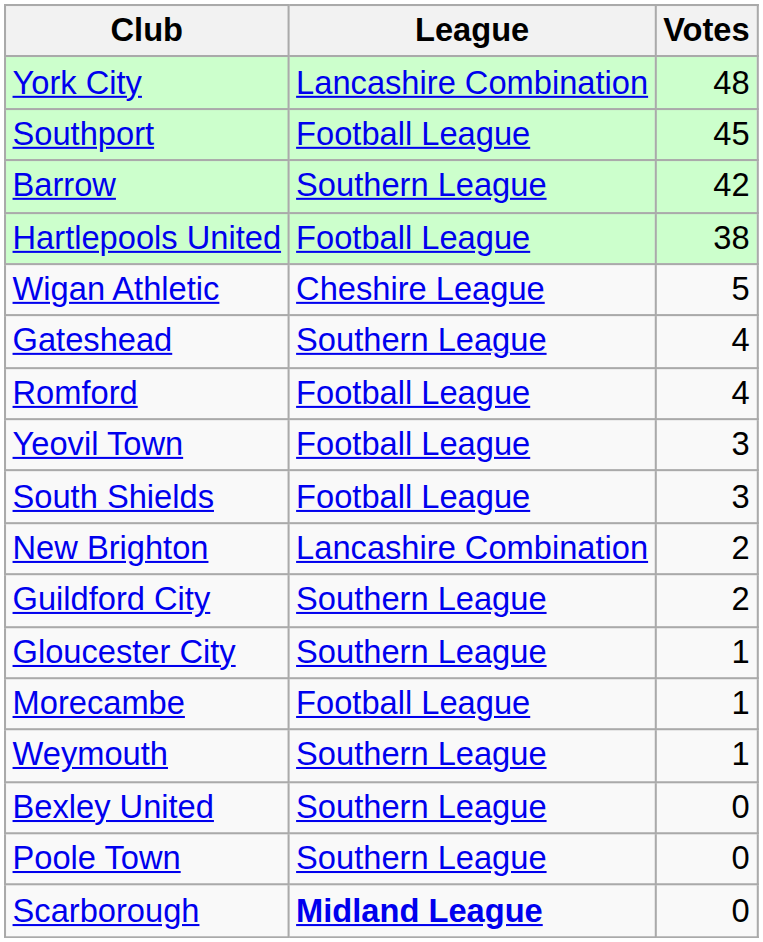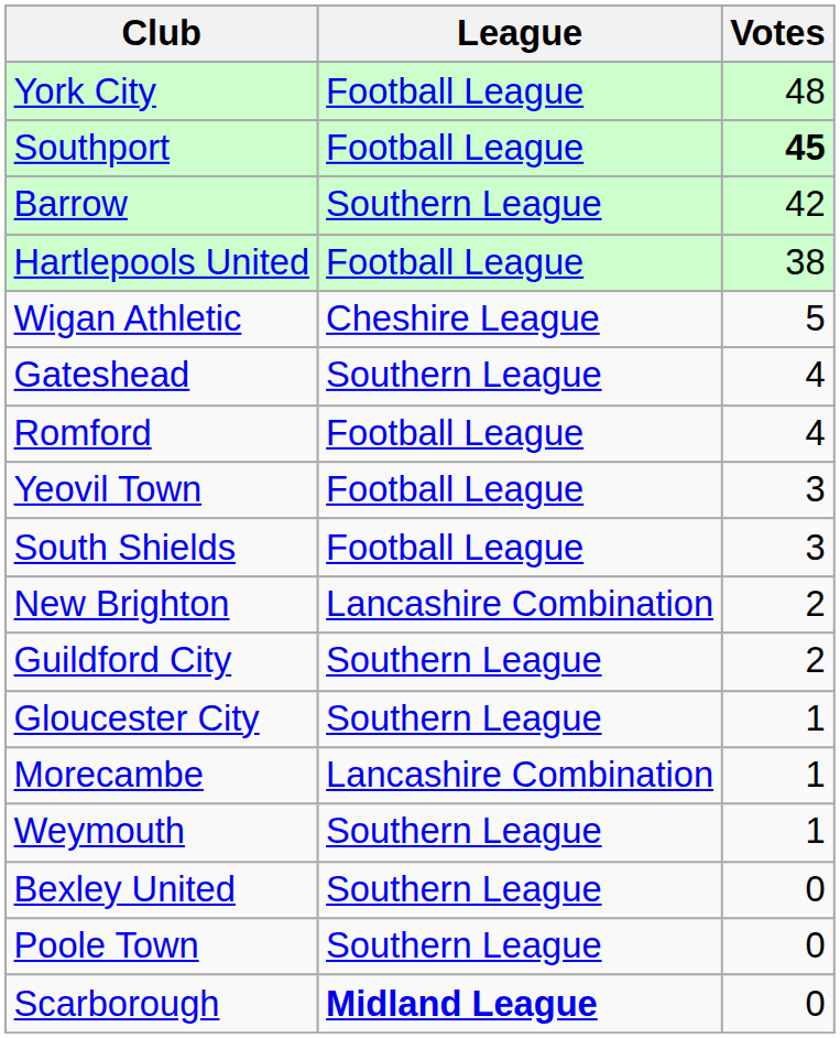 <table class=wikitable style=text-align:left>
 <tr>
 <th>Club</th>
 <th>League</th>
 <th>Votes</th>
 </tr>
 <tr bgcolor=ccffcc>
 <td><a href='#'>York City</a></td>
-<td><a href='#'>Lancashire Combination</a></td>
+<td><a href='#'>Football League</a></td>
 <td align=right>48</td>
 </tr>
 <tr bgcolor=ccffcc>
 <td><a href='#'>Southport</a></td>
 <td><a href='#'>Football League</a></td>
-<td align=right>45</td>
+<td align=right><strong>45</strong></td>
 </tr>
 <tr bgcolor=ccffcc>
 <td><a href='#'>Barrow</a></td>
 <td><a href='#'>Southern League</a></td>
 <td align=right>42</td>
 </tr>
 <tr bgcolor=ccffcc>
 <td><a href='#'>Hartlepools United</a></td>
 <td><a href='#'>Football League</a></td>
 <td align=right>38</td>
 </tr>
 <tr>
 <td><a href='#'>Wigan Athletic</a></td>
 <td><a href='#'>Cheshire League</a></td>
 <td align=right>5</td>
 </tr>
 <tr>
 <td><a href='#'>Gateshead</a></td>
 <td><a href='#'>Southern League</a></td>
 <td align=right>4</td>
 </tr>
 <tr>
 <td><a href='#'>Romford</a></td>
 <td><a href='#'>Football League</a></td>
 <td align=right>4</td>
 </tr>
 <tr>
 <td><a href='#'>Yeovil Town</a></td>
 <td><a href='#'>Football League</a></td>
 <td align=right>3</td>
 </tr>
 <tr>
 <td><a href='#'>South Shields</a></td>
 <td><a href='#'>Football League</a></td>
 <td align=right>3</td>
 </tr>
 <tr>
 <td><a href='#'>New Brighton</a></td>
 <td><a href='#'>Lancashire Combination</a></td>
 <td align=right>2</td>
 </tr>
 <tr>
 <td><a href='#'>Guildford City</a></td>
 <td><a href='#'>Southern League</a></td>
 <td align=right>2</td>
 </tr>
 <tr>
 <td><a href='#'>Gloucester City</a></td>
 <td><a href='#'>Southern League</a></td>
 <td align=right>1</td>
 </tr>
 <tr>
 <td><a href='#'>Morecambe</a></td>
-<td><a href='#'>Football League</a></td>
+<td><a href='#'>Lancashire Combination</a></td>
 <td align=right>1</td>
 </tr>
 <tr>
 <td><a href='#'>Weymouth</a></td>
 <td><a href='#'>Southern League</a></td>
 <td align=right>1</td>
 </tr>
 <tr>
 <td><a href='#'>Bexley United</a></td>
 <td><a href='#'>Southern League</a></td>
 <td align=right>0</td>
 </tr>
 <tr>
 <td><a href='#'>Poole Town</a></td>
 <td><a href='#'>Southern League</a></td>
 <td align=right>0</td>
 </tr>
 <tr>
 <td><a href='#'>Scarborough</a></td>
 <td><strong><a href='#'>Midland League</a></strong></td>
 <td align=right>0</td>
 </tr>
 </table>
